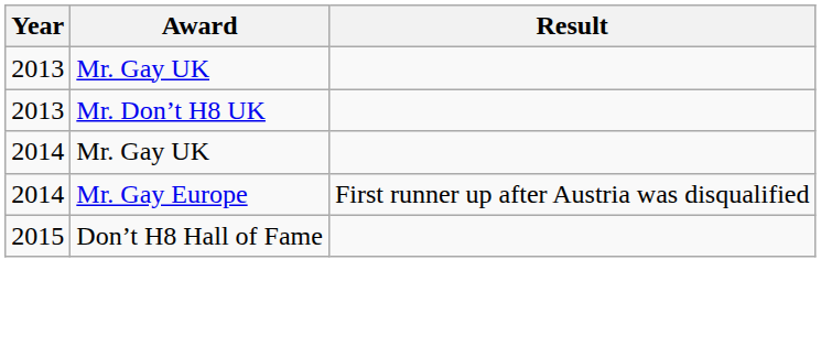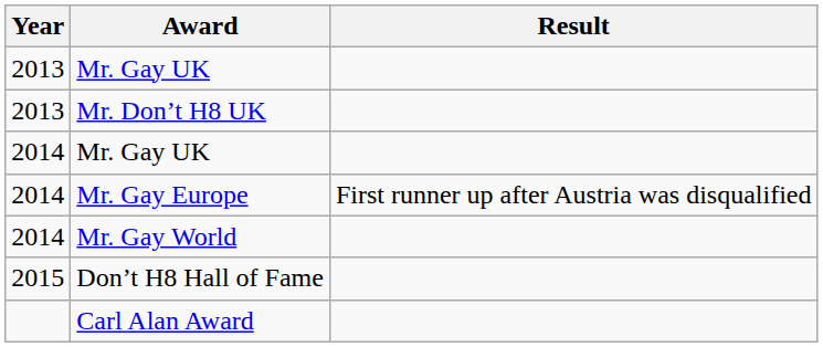 <table class="wikitable">
 <tr>
 <th>Year</th>
 <th>Award</th>
 <th>Result</th>
 </tr>
 <tr>
 <td>2013</td>
 <td><a href='#'>Mr. Gay UK</a></td>
 <td></td>
 </tr>
 <tr>
 <td>2013</td>
 <td><a href='#'>Mr. Don’t H8 UK</a></td>
 <td></td>
 </tr>
 <tr>
 <td>2014</td>
 <td>Mr. Gay UK</td>
 <td></td>
 </tr>
 <tr>
 <td>2014</td>
 <td><a href='#'>Mr. Gay Europe</a></td>
 <td>First runner up after Austria was disqualified</td>
 </tr>
 <tr>
+<td>2014</td>
+<td><a href='#'>Mr. Gay World</a></td>
+<td></td>
+</tr>
+<tr>
 <td>2015</td>
 <td [Don't H8>Don’t H8 Hall of Fame</td>
 <td></td>
 </tr>
+<tr>
+<td></td>
+<td><a href='#'>Carl Alan Award</a></td>
+<td></td>
+</tr>
 </table>
